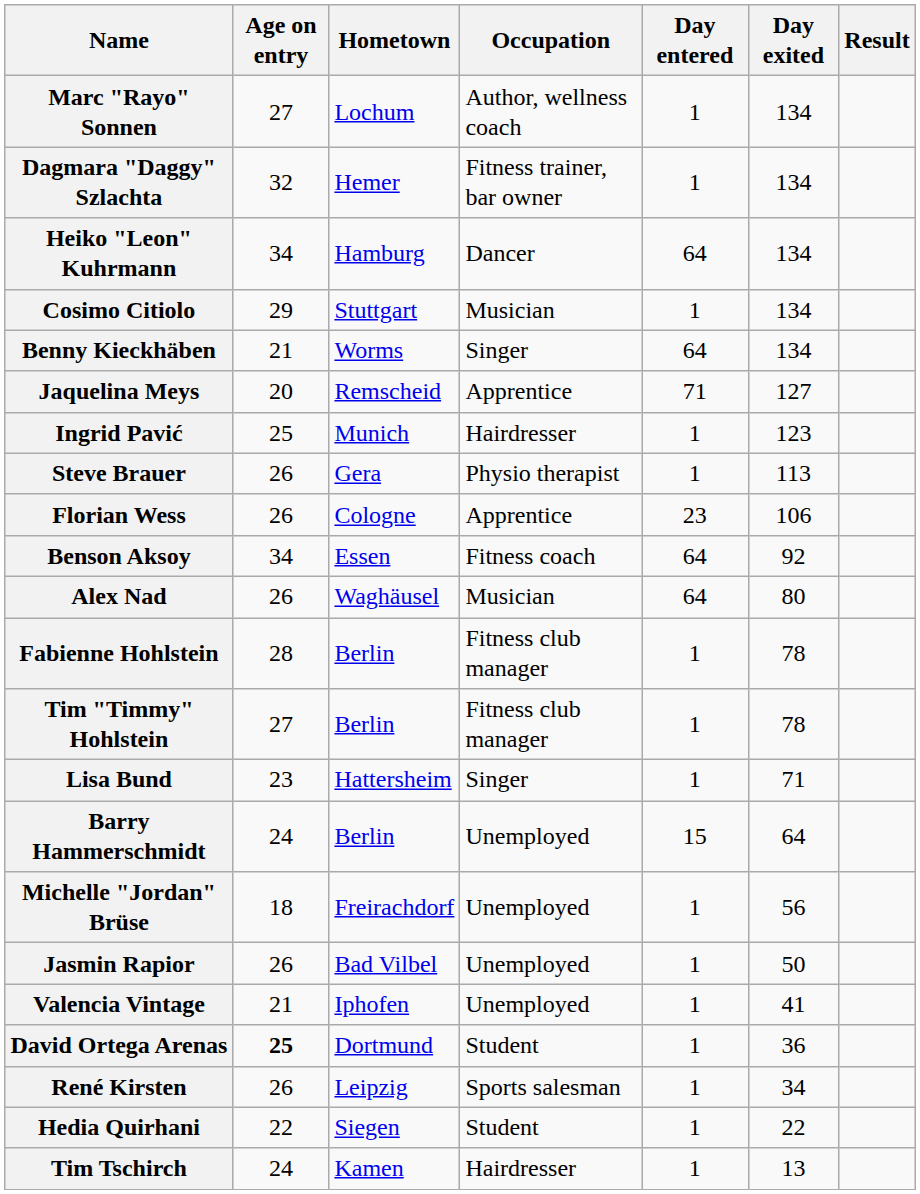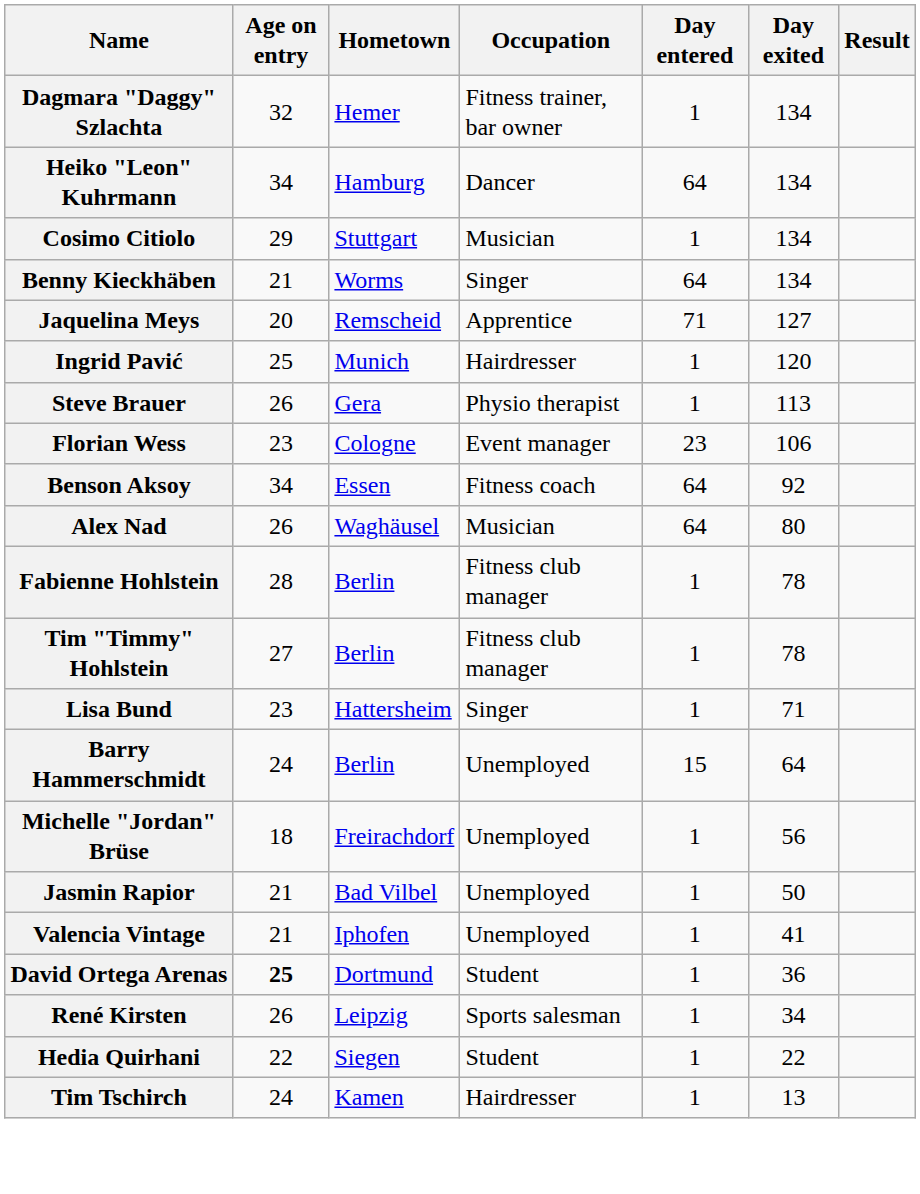 <table class="wikitable sortable" style="text-align:left; line-height:20px; width:auto;">
 <tr>
 <th scope="col">Name</th>
 <th scope="col">Age on entry</th>
 <th scope="col">Hometown</th>
 <th scope="col">Occupation</th>
 <th scope="col">Day entered</th>
 <th scope="col">Day exited</th>
 <th scope="col">Result</th>
-</tr>
-<tr>
-<th scope="row">Marc "Rayo" Sonnen</th>
-<td align="center">27</td>
-<td><a href='#'>Lochum</a></td>
-<td>Author, wellness coach</td>
-<td align="center">1</td>
-<td align="center">134</td>
-<td></td>
 </tr>
 <tr>
 <th scope="row">Dagmara "Daggy" Szlachta</th>
 <td align="center">32</td>
 <td><a href='#'>Hemer</a></td>
 <td>Fitness trainer, bar owner</td>
 <td align="center">1</td>
 <td align="center">134</td>
 <td></td>
 </tr>
 <tr>
 <th scope=row>Heiko "Leon" Kuhrmann</th>
 <td align=center>34</td>
 <td><a href='#'>Hamburg</a></td>
 <td>Dancer</td>
 <td align="center">64</td>
 <td align="center">134</td>
 <td></td>
 </tr>
 <tr>
 <th scope=row>Cosimo Citiolo</th>
 <td align=center>29</td>
 <td><a href='#'>Stuttgart</a></td>
 <td>Musician</td>
 <td align="center">1</td>
 <td align="center">134</td>
 <td></td>
 </tr>
 <tr>
 <th scope=row>Benny Kieckhäben</th>
 <td align=center>21</td>
 <td><a href='#'>Worms</a></td>
 <td>Singer</td>
 <td align="center">64</td>
 <td align="center">134</td>
 <td></td>
 </tr>
 <tr>
 <th scope=row>Jaquelina Meys</th>
 <td align=center>20</td>
 <td><a href='#'>Remscheid</a></td>
 <td>Apprentice</td>
 <td align="center">71</td>
 <td align="center">127</td>
 <td></td>
 </tr>
 <tr>
 <th scope=row>Ingrid Pavić</th>
 <td align=center>25</td>
 <td><a href='#'>Munich</a></td>
 <td>Hairdresser</td>
 <td align="center">1</td>
-<td align="center">123</td>
+<td align="center">120</td>
 <td></td>
 </tr>
 <tr>
 <th scope=row>Steve Brauer</th>
 <td align=center>26</td>
 <td><a href='#'>Gera</a></td>
 <td>Physio therapist</td>
 <td align="center">1</td>
 <td align="center">113</td>
 <td></td>
 </tr>
 <tr>
 <th scope=row>Florian Wess</th>
-<td align=center>26</td>
+<td align=center>23</td>
 <td><a href='#'>Cologne</a></td>
-<td>Apprentice</td>
+<td>Event manager</td>
 <td align="center">23</td>
 <td align="center">106</td>
 <td></td>
 </tr>
 <tr>
 <th scope=row>Benson Aksoy</th>
 <td align=center>34</td>
 <td><a href='#'>Essen</a></td>
 <td>Fitness coach</td>
 <td align="center">64</td>
 <td align="center">92</td>
 <td></td>
 </tr>
 <tr>
 <th scope=row>Alex Nad</th>
 <td align=center>26</td>
 <td><a href='#'>Waghäusel</a></td>
 <td>Musician</td>
 <td align="center">64</td>
 <td align="center">80</td>
 <td></td>
 </tr>
 <tr>
 <th scope=row>Fabienne Hohlstein</th>
 <td align=center>28</td>
 <td><a href='#'>Berlin</a></td>
 <td>Fitness club manager</td>
 <td align="center">1</td>
 <td align="center">78</td>
 <td></td>
 </tr>
 <tr>
 <th scope=row>Tim "Timmy" Hohlstein</th>
 <td align=center>27</td>
 <td><a href='#'>Berlin</a></td>
 <td>Fitness club manager</td>
 <td align="center">1</td>
 <td align="center">78</td>
 <td></td>
 </tr>
 <tr>
 <th scope=row>Lisa Bund</th>
 <td align=center>23</td>
 <td><a href='#'>Hattersheim</a></td>
 <td>Singer</td>
 <td align="center">1</td>
 <td align="center">71</td>
 <td></td>
 </tr>
 <tr>
 <th scope=row>Barry Hammerschmidt</th>
 <td align=center>24</td>
 <td><a href='#'>Berlin</a></td>
 <td>Unemployed</td>
 <td align="center">15</td>
 <td align="center">64</td>
 <td></td>
 </tr>
 <tr>
 <th scope=row>Michelle "Jordan" Brüse</th>
 <td align=center>18</td>
 <td><a href='#'>Freirachdorf</a></td>
 <td>Unemployed</td>
 <td align="center">1</td>
 <td align="center">56</td>
 <td></td>
 </tr>
 <tr>
 <th scope=row>Jasmin Rapior</th>
-<td align=center>26</td>
+<td align=center>21</td>
 <td><a href='#'>Bad Vilbel</a></td>
 <td>Unemployed</td>
 <td align="center">1</td>
 <td align="center">50</td>
 <td></td>
 </tr>
 <tr>
 <th scope=row>Valencia Vintage</th>
 <td align=center>21</td>
 <td><a href='#'>Iphofen</a></td>
 <td>Unemployed</td>
 <td align="center">1</td>
 <td align="center">41</td>
 <td></td>
 </tr>
 <tr>
 <th scope=row>David Ortega Arenas</th>
 <td align=center><strong>25</strong></td>
 <td><a href='#'>Dortmund</a></td>
 <td>Student</td>
 <td align="center">1</td>
 <td align="center">36</td>
 <td></td>
 </tr>
 <tr>
 <th scope=row>René Kirsten</th>
 <td align=center>26</td>
 <td><a href='#'>Leipzig</a></td>
 <td>Sports salesman</td>
 <td align="center">1</td>
 <td align="center">34</td>
 <td></td>
 </tr>
 <tr>
 <th scope=row>Hedia Quirhani</th>
 <td align=center>22</td>
 <td><a href='#'>Siegen</a></td>
 <td>Student</td>
 <td align="center">1</td>
 <td align="center">22</td>
 <td></td>
 </tr>
 <tr>
 <th scope=row>Tim Tschirch</th>
 <td align=center>24</td>
 <td><a href='#'>Kamen</a></td>
 <td>Hairdresser</td>
 <td align="center">1</td>
 <td align="center">13</td>
 <td></td>
 </tr>
 </table>
